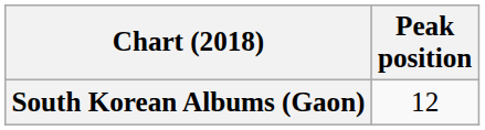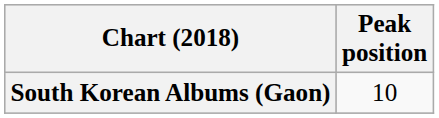 <table class="wikitable plainrowheaders" style="text-align:center">
 <tr>
 <th>Chart (2018)</th>
 <th>Peak<br>position</th>
 </tr>
 <tr>
 <th scope="row">South Korean Albums (Gaon)</th>
-<td>12</td>
+<td>10</td>
 </tr>
 </table>
